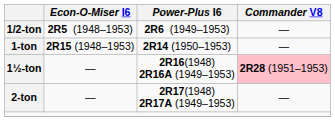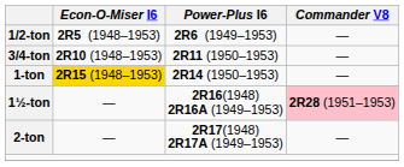 <table class="wikitable" style="text-align:center">
 <tr>
 <th></th>
 <th><em>Econ-O-Miser</em> <a href='#'>I6</a><br></th>
 <th><em>Power-Plus</em> I6<br></th>
 <th><em>Commander</em> <a href='#'>V8</a><br></th>
 </tr>
 <tr>
 <th>1/2-ton</th>
 <td><strong>2R5</strong>  (1948–1953)</td>
 <td><strong>2R6</strong>  (1949–1953)</td>
 <td>—</td>
 </tr>
 <tr>
+<th>3/4-ton</th>
+<td><strong>2R10</strong> (1948–1953)</td>
+<td><strong>2R11</strong> (1950–1953)</td>
+<td>—</td>
+</tr>
+<tr>
 <th>1-ton</th>
-<td><strong>2R15</strong> (1948–1953)</td>
+<td style="background: gold;"><strong>2R15</strong> (1948–1953)</td>
 <td><strong>2R14</strong> (1950–1953)</td>
 <td>—</td>
 </tr>
 <tr>
 <th>1½-ton</th>
 <td>—</td>
 <td><strong>2R16</strong>(1948)<br><strong>2R16A</strong> (1949–1953)</td>
 <td style="background: pink;"><strong>2R28</strong> (1951–1953)</td>
 </tr>
 <tr>
 <th>2-ton</th>
 <td>—</td>
 <td><strong>2R17</strong>(1948)<br><strong>2R17A</strong> (1949–1953)</td>
 <td>—</td>
 </tr>
 <tr>
 <td colspan = 4 style="text-align:left"></td>
 </tr>
 <tr>
 </tr>
 </table>
